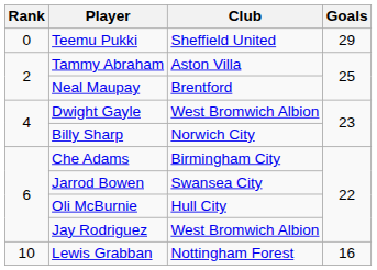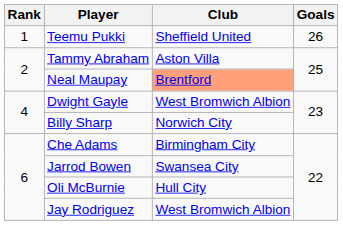 <table class="wikitable" style="text-align:center">
 <tr>
 <th>Rank</th>
 <th>Player</th>
 <th>Club</th>
 <th>Goals</th>
 </tr>
 <tr>
-<td>0</td>
+<td>1</td>
 <td align="left"> <a href='#'>Teemu Pukki</a></td>
 <td align="left"><a href='#'>Sheffield United</a></td>
-<td>29</td>
+<td>26</td>
 </tr>
 <tr>
 <td rowspan="2">2</td>
 <td align="left"> <a href='#'>Tammy Abraham</a></td>
 <td align="left"><a href='#'>Aston Villa</a></td>
 <td rowspan="2">25</td>
 </tr>
 <tr>
 <td align="left"> <a href='#'>Neal Maupay</a></td>
-<td align="left"><a href='#'>Brentford</a></td>
+<td align="left" style="background: lightsalmon;"><a href='#'>Brentford</a></td>
 </tr>
 <tr>
 <td rowspan="2">4</td>
 <td align="left"> <a href='#'>Dwight Gayle</a></td>
 <td align="left"><a href='#'>West Bromwich Albion</a></td>
 <td rowspan="2">23</td>
 </tr>
 <tr>
 <td align="left"> <a href='#'>Billy Sharp</a></td>
 <td align="left"><a href='#'>Norwich City</a></td>
 </tr>
 <tr>
 <td rowspan="4">6</td>
 <td align="left"> <a href='#'>Che Adams</a></td>
 <td align="left"><a href='#'>Birmingham City</a></td>
 <td rowspan="4">22</td>
 </tr>
 <tr>
 <td align="left"> <a href='#'>Jarrod Bowen</a></td>
 <td align="left"><a href='#'>Swansea City</a></td>
 </tr>
 <tr>
 <td align="left"> <a href='#'>Oli McBurnie</a></td>
 <td align="left"><a href='#'>Hull City</a></td>
 </tr>
 <tr>
 <td align="left"> <a href='#'>Jay Rodriguez</a></td>
 <td align="left"><a href='#'>West Bromwich Albion</a></td>
 </tr>
-<tr>
-<td>10</td>
-<td align="left"> <a href='#'>Lewis Grabban</a></td>
-<td align="left"><a href='#'>Nottingham Forest</a></td>
-<td>16</td>
-</tr>
 </table>
